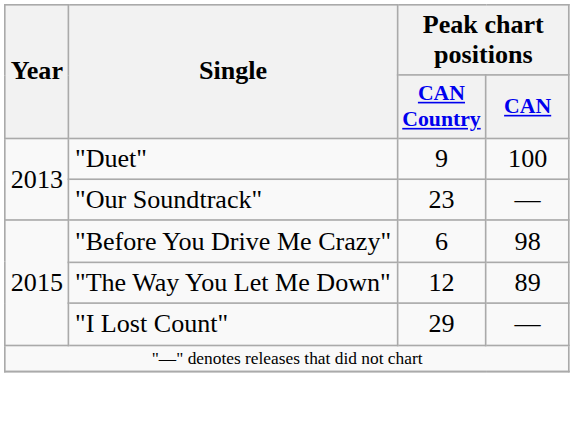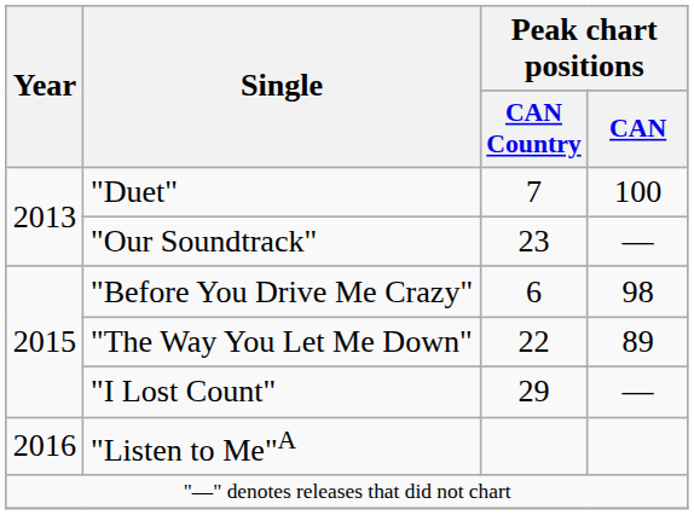 <table class="wikitable" style="text-align:center;">
 <tr>
 <th rowspan="2">Year</th>
 <th rowspan="2">Single</th>
 <th colspan="2">Peak chart<br>positions</th>
 </tr>
 <tr style="font-size:smaller;">
 <th width="45"><a href='#'>CAN Country</a><br></th>
 <th width="45"><a href='#'>CAN</a><br></th>
 </tr>
 <tr>
 <td rowspan="2">2013</td>
 <td align="left">"Duet"</td>
-<td>9</td>
+<td>7</td>
 <td>100</td>
 </tr>
 <tr>
 <td align="left">"Our Soundtrack"</td>
 <td>23</td>
 <td>—</td>
 </tr>
 <tr>
 <td rowspan="3">2015</td>
 <td align="left">"Before You Drive Me Crazy"</td>
 <td>6</td>
 <td>98</td>
 </tr>
 <tr>
 <td align="left">"The Way You Let Me Down"</td>
-<td>12</td>
+<td>22</td>
 <td>89</td>
 </tr>
 <tr>
 <td align="left">"I Lost Count"</td>
 <td>29</td>
 <td>—</td>
 </tr>
 <tr>
+<td>2016</td>
+<td align="left">"Listen to Me"<sup>A</sup></td>
+<td></td>
+<td></td>
+</tr>
+<tr>
 <td colspan="4" style="font-size:8pt">"—" denotes releases that did not chart</td>
 </tr>
 <tr>
 </tr>
 </table>
